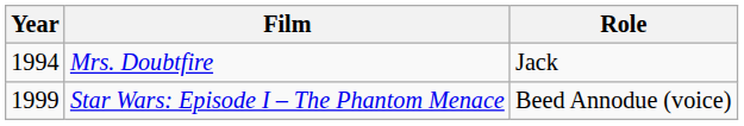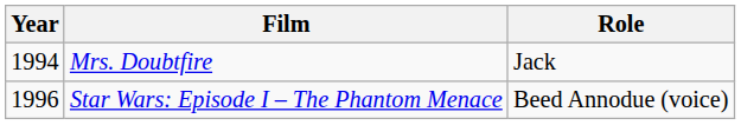 <table class="wikitable">
 <tr>
 <th>Year</th>
 <th>Film</th>
 <th>Role</th>
 </tr>
 <tr>
 <td>1994</td>
 <td><em><a href='#'>Mrs. Doubtfire</a></em></td>
 <td>Jack</td>
 </tr>
 <tr>
-<td>1999</td>
+<td>1996</td>
 <td><em><a href='#'>Star Wars: Episode I – The Phantom Menace</a></em></td>
 <td>Beed Annodue (voice)</td>
 </tr>
 </table>
